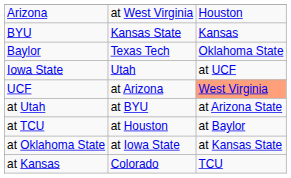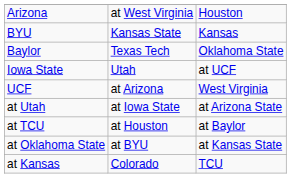 <table class="wikitable">
 <tr>
 </tr>
 <tr>
 <td><a href='#'>Arizona</a></td>
 <td>at <a href='#'>West Virginia</a></td>
 <td><a href='#'>Houston</a></td>
 </tr>
 <tr>
 <td><a href='#'>BYU</a></td>
 <td><a href='#'>Kansas State</a></td>
 <td><a href='#'>Kansas</a></td>
 </tr>
 <tr>
 <td><a href='#'>Baylor</a></td>
 <td><a href='#'>Texas Tech</a></td>
 <td><a href='#'>Oklahoma State</a></td>
 </tr>
 <tr>
 <td><a href='#'>Iowa State</a></td>
 <td><a href='#'>Utah</a></td>
 <td>at <a href='#'>UCF</a></td>
 </tr>
 <tr>
 <td><a href='#'>UCF</a></td>
 <td>at <a href='#'>Arizona</a></td>
-<td style="background: lightsalmon;"><a href='#'>West Virginia</a></td>
+<td><a href='#'>West Virginia</a></td>
 </tr>
 <tr>
 <td>at <a href='#'>Utah</a></td>
-<td>at <a href='#'>BYU</a></td>
+<td>at <a href='#'>Iowa State</a></td>
 <td>at <a href='#'>Arizona State</a></td>
 </tr>
 <tr>
 <td>at <a href='#'>TCU</a></td>
 <td>at <a href='#'>Houston</a></td>
 <td>at <a href='#'>Baylor</a></td>
 </tr>
 <tr>
 <td>at <a href='#'>Oklahoma State</a></td>
-<td>at <a href='#'>Iowa State</a></td>
+<td>at <a href='#'>BYU</a></td>
 <td>at <a href='#'>Kansas State</a></td>
 </tr>
 <tr>
 <td>at <a href='#'>Kansas</a></td>
 <td><a href='#'>Colorado</a></td>
 <td><a href='#'>TCU</a></td>
 </tr>
 </table>
